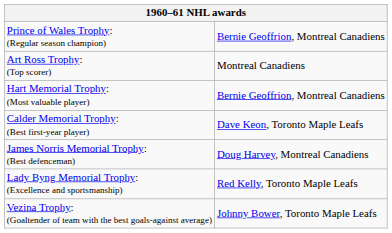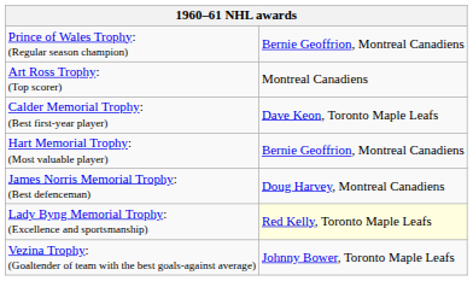 <table class="wikitable">
 <tr>
 <th bgcolor="#DDDDDD" colspan="2">1960–61 NHL awards</th>
 </tr>
 <tr>
 <td><a href='#'>Prince of Wales Trophy</a>:<br><small>(Regular season champion)</small></td>
 <td><a href='#'>Bernie Geoffrion</a>, Montreal Canadiens</td>
 </tr>
 <tr>
 <td><a href='#'>Art Ross Trophy</a>:<br><small>(Top scorer)</small></td>
 <td>Montreal Canadiens</td>
 </tr>
 <tr>
+<td><a href='#'>Calder Memorial Trophy</a>:<br><small>(Best first-year player)</small></td>
+<td><a href='#'>Dave Keon</a>, Toronto Maple Leafs</td>
+</tr>
+<tr>
 <td><a href='#'>Hart Memorial Trophy</a>:<br><small>(Most valuable player)</small></td>
 <td><a href='#'>Bernie Geoffrion</a>, Montreal Canadiens</td>
-</tr>
-<tr>
-<td><a href='#'>Calder Memorial Trophy</a>:<br><small>(Best first-year player)</small></td>
-<td><a href='#'>Dave Keon</a>, Toronto Maple Leafs</td>
 </tr>
 <tr>
 <td><a href='#'>James Norris Memorial Trophy</a>:<br><small>(Best defenceman)</small></td>
 <td><a href='#'>Doug Harvey</a>, Montreal Canadiens</td>
 </tr>
 <tr>
 <td><a href='#'>Lady Byng Memorial Trophy</a>:<br><small>(Excellence and sportsmanship)</small></td>
-<td><a href='#'>Red Kelly</a>, Toronto Maple Leafs</td>
+<td style="background: lightyellow;"><a href='#'>Red Kelly</a>, Toronto Maple Leafs</td>
 </tr>
 <tr>
 <td><a href='#'>Vezina Trophy</a>:<br><small>(Goaltender of team with the best goals-against average)</small></td>
 <td><a href='#'>Johnny Bower</a>, Toronto Maple Leafs</td>
 </tr>
 </table>
